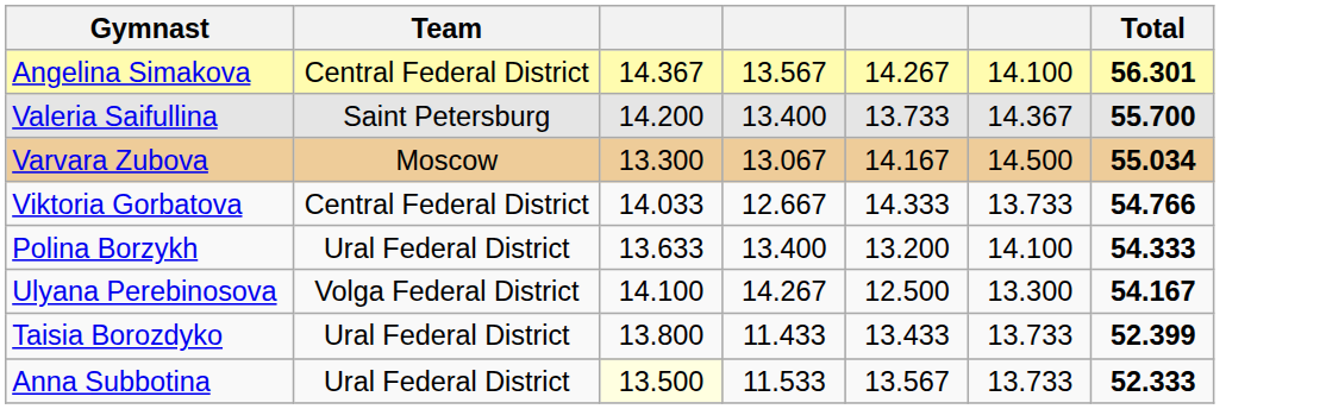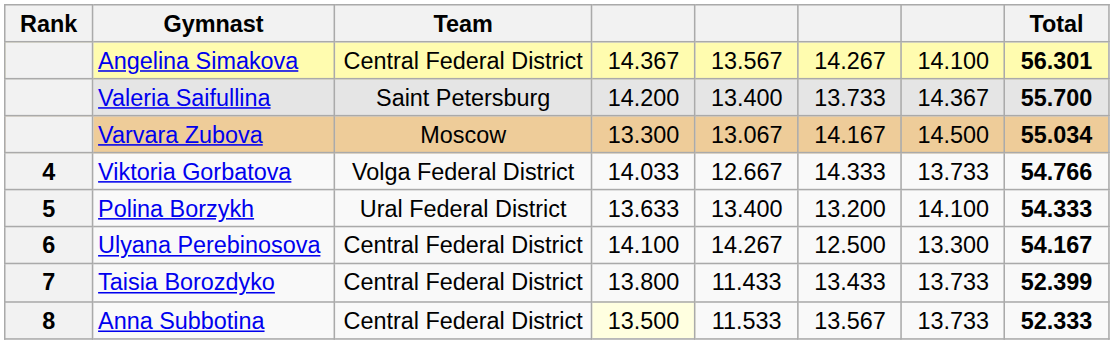 <table class="wikitable sortable" style="text-align:center; font-size:95%">
 <tr>
+<th scope="col" style="width:50px;">Rank</th>
 <th scope="col" style="width:150px;">Gymnast</th>
 <th scope="col" style="width:160px;">Team</th>
 <th scope="col" style="width:60px;"></th>
 <th scope="col" style="width:60px;"></th>
 <th scope="col" style="width:60px;"></th>
 <th scope="col" style="width:60px;"></th>
 <th scope="col" style="width:60px;">Total</th>
 </tr>
 <tr style="background:#fffcaf;">
+<th scope=row style="text-align:center"></th>
 <td align=left><a href='#'>Angelina Simakova</a></td>
 <td>Central Federal District</td>
 <td>14.367</td>
 <td>13.567</td>
 <td>14.267</td>
 <td>14.100</td>
 <td><strong>56.301</strong></td>
 </tr>
 <tr style="background:#e5e5e5;">
+<th scope=row style="text-align:center"></th>
 <td align=left><a href='#'>Valeria Saifullina</a></td>
 <td>Saint Petersburg</td>
 <td>14.200</td>
 <td>13.400</td>
 <td>13.733</td>
 <td>14.367</td>
 <td><strong>55.700</strong></td>
 </tr>
 <tr style="background:#ec9;">
+<th scope=row style="text-align:center"></th>
 <td align=left><a href='#'>Varvara Zubova</a></td>
 <td>Moscow</td>
 <td>13.300</td>
 <td>13.067</td>
 <td>14.167</td>
 <td>14.500</td>
 <td><strong>55.034</strong></td>
 </tr>
 <tr>
+<th scope=row style="text-align:center">4</th>
 <td align=left><a href='#'>Viktoria Gorbatova</a></td>
-<td>Central Federal District</td>
+<td>Volga Federal District</td>
 <td>14.033</td>
 <td>12.667</td>
 <td>14.333</td>
 <td>13.733</td>
 <td><strong>54.766</strong></td>
 </tr>
 <tr>
+<th scope=row style="text-align:center">5</th>
 <td align=left><a href='#'>Polina Borzykh</a></td>
 <td>Ural Federal District</td>
 <td>13.633</td>
 <td>13.400</td>
 <td>13.200</td>
 <td>14.100</td>
 <td><strong>54.333</strong></td>
 </tr>
 <tr>
+<th scope=row style="text-align:center">6</th>
 <td align=left><a href='#'>Ulyana Perebinosova</a></td>
-<td>Volga Federal District</td>
+<td>Central Federal District</td>
 <td>14.100</td>
 <td>14.267</td>
 <td>12.500</td>
 <td>13.300</td>
 <td><strong>54.167</strong></td>
 </tr>
 <tr>
+<th scope=row style="text-align:center">7</th>
 <td align=left><a href='#'>Taisia Borozdyko</a></td>
-<td>Ural Federal District</td>
+<td>Central Federal District</td>
 <td>13.800</td>
 <td>11.433</td>
 <td>13.433</td>
 <td>13.733</td>
 <td><strong>52.399</strong></td>
 </tr>
 <tr>
+<th scope=row style="text-align:center">8</th>
 <td align=left><a href='#'>Anna Subbotina</a></td>
-<td>Ural Federal District</td>
+<td>Central Federal District</td>
 <td style="background: lightyellow;">13.500</td>
 <td>11.533</td>
 <td>13.567</td>
 <td>13.733</td>
 <td><strong>52.333</strong></td>
 </tr>
 </table>
